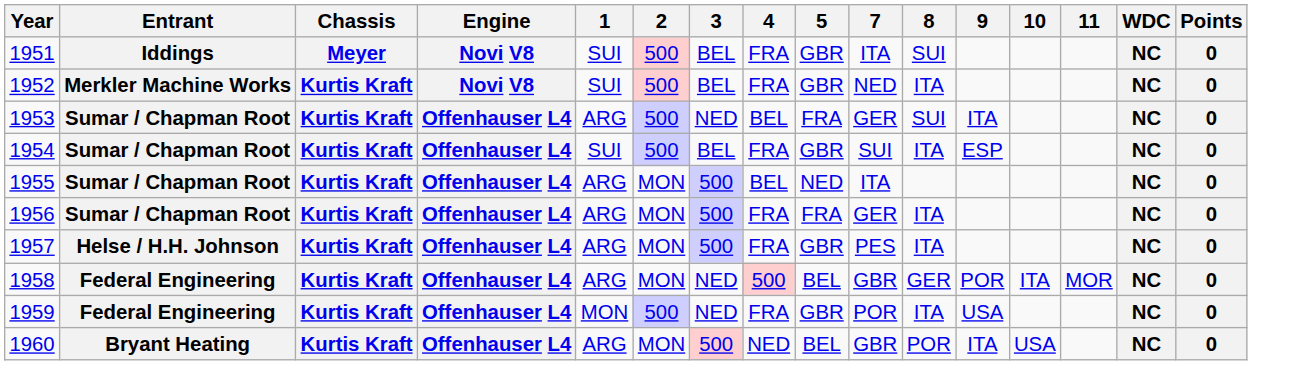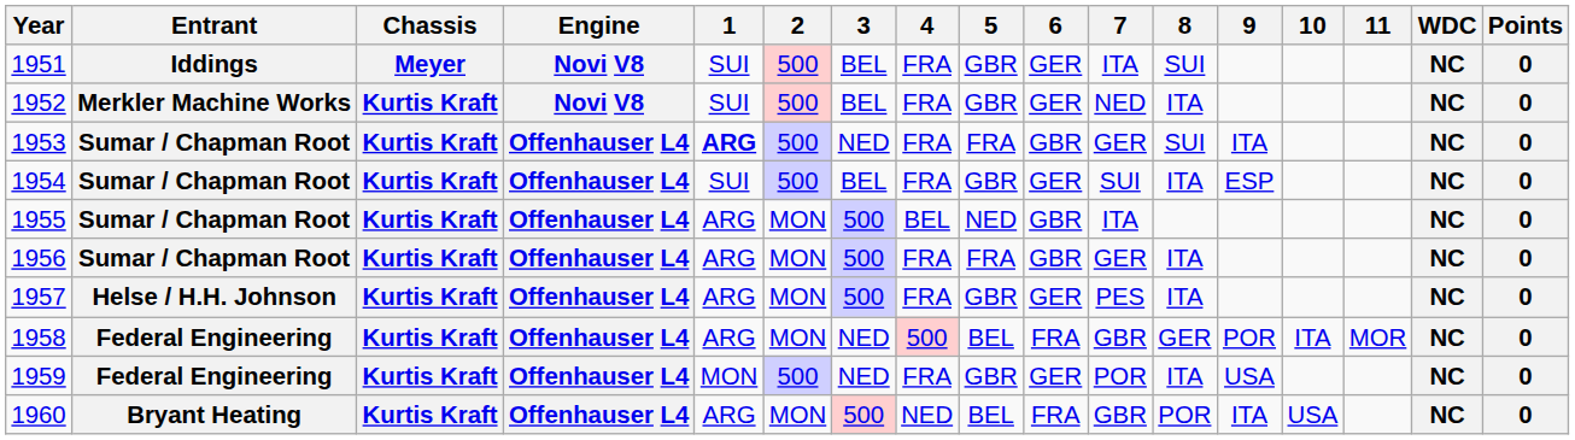 <table class="wikitable" style="text-align:center; font-size:95%">
 <tr>
 <th>Year</th>
 <th>Entrant</th>
 <th>Chassis</th>
 <th>Engine</th>
 <th>1</th>
 <th>2</th>
 <th>3</th>
 <th>4</th>
 <th>5</th>
+<th>6</th>
 <th>7</th>
 <th>8</th>
 <th>9</th>
 <th>10</th>
 <th>11</th>
 <th>WDC</th>
 <th>Points</th>
 </tr>
 <tr>
 <td><a href='#'>1951</a></td>
 <th>Iddings</th>
 <th><a href='#'>Meyer</a></th>
 <th><a href='#'>Novi</a> <a href='#'>V8</a></th>
 <td><a href='#'>SUI</a></td>
 <td style="background:#FFCFCF;"><a href='#'>500</a><br></td>
 <td><a href='#'>BEL</a></td>
 <td><a href='#'>FRA</a></td>
 <td><a href='#'>GBR</a></td>
+<td><a href='#'>GER</a></td>
 <td><a href='#'>ITA</a></td>
 <td><a href='#'>SUI</a></td>
 <td></td>
 <td></td>
 <td></td>
 <th>NC</th>
 <th>0</th>
 </tr>
 <tr>
 <td><a href='#'>1952</a></td>
 <th>Merkler Machine Works</th>
 <th><a href='#'>Kurtis Kraft</a></th>
 <th><a href='#'>Novi</a> <a href='#'>V8</a></th>
 <td><a href='#'>SUI</a></td>
 <td style="background:#FFCFCF;"><a href='#'>500</a><br></td>
 <td><a href='#'>BEL</a></td>
 <td><a href='#'>FRA</a></td>
 <td><a href='#'>GBR</a></td>
+<td><a href='#'>GER</a></td>
 <td><a href='#'>NED</a></td>
 <td><a href='#'>ITA</a></td>
 <td></td>
 <td></td>
 <td></td>
 <th>NC</th>
 <th>0</th>
 </tr>
 <tr>
 <td><a href='#'>1953</a></td>
 <th>Sumar / Chapman Root</th>
 <th><a href='#'>Kurtis Kraft</a></th>
 <th><a href='#'>Offenhauser</a> <a href='#'>L4</a></th>
-<td><a href='#'>ARG</a></td>
+<td><strong><a href='#'>ARG</a></strong></td>
 <td style="background:#CFCFFF;"><a href='#'>500</a><br></td>
 <td><a href='#'>NED</a></td>
-<td><a href='#'>BEL</a></td>
 <td><a href='#'>FRA</a></td>
+<td><a href='#'>FRA</a></td>
+<td><a href='#'>GBR</a></td>
 <td><a href='#'>GER</a></td>
 <td><a href='#'>SUI</a></td>
 <td><a href='#'>ITA</a></td>
 <td></td>
 <td></td>
 <th>NC</th>
 <th>0</th>
 </tr>
 <tr>
 <td><a href='#'>1954</a></td>
 <th>Sumar / Chapman Root</th>
 <th><a href='#'>Kurtis Kraft</a></th>
 <th><a href='#'>Offenhauser</a> <a href='#'>L4</a></th>
 <td><a href='#'>SUI</a></td>
 <td style="background:#CFCFFF;"><a href='#'>500</a><br></td>
 <td><a href='#'>BEL</a></td>
 <td><a href='#'>FRA</a></td>
 <td><a href='#'>GBR</a></td>
+<td><a href='#'>GER</a></td>
 <td><a href='#'>SUI</a></td>
 <td><a href='#'>ITA</a></td>
 <td><a href='#'>ESP</a></td>
 <td></td>
 <td></td>
 <th>NC</th>
 <th>0</th>
 </tr>
 <tr>
 <td><a href='#'>1955</a></td>
 <th>Sumar / Chapman Root</th>
 <th><a href='#'>Kurtis Kraft</a></th>
 <th><a href='#'>Offenhauser</a> <a href='#'>L4</a></th>
 <td><a href='#'>ARG</a></td>
 <td><a href='#'>MON</a></td>
 <td style="background:#CFCFFF;"><a href='#'>500</a><br></td>
 <td><a href='#'>BEL</a></td>
 <td><a href='#'>NED</a></td>
+<td><a href='#'>GBR</a></td>
 <td><a href='#'>ITA</a></td>
 <td></td>
 <td></td>
 <td></td>
 <td></td>
 <th>NC</th>
 <th>0</th>
 </tr>
 <tr>
 <td><a href='#'>1956</a></td>
 <th>Sumar / Chapman Root</th>
 <th><a href='#'>Kurtis Kraft</a></th>
 <th><a href='#'>Offenhauser</a> <a href='#'>L4</a></th>
 <td><a href='#'>ARG</a></td>
 <td><a href='#'>MON</a></td>
 <td style="background:#CFCFFF;"><a href='#'>500</a><br></td>
 <td><a href='#'>FRA</a></td>
 <td><a href='#'>FRA</a></td>
+<td><a href='#'>GBR</a></td>
 <td><a href='#'>GER</a></td>
 <td><a href='#'>ITA</a></td>
 <td></td>
 <td></td>
 <td></td>
 <th>NC</th>
 <th>0</th>
 </tr>
 <tr>
 <td><a href='#'>1957</a></td>
 <th>Helse / H.H. Johnson</th>
 <th><a href='#'>Kurtis Kraft</a></th>
 <th><a href='#'>Offenhauser</a> <a href='#'>L4</a></th>
 <td><a href='#'>ARG</a></td>
 <td><a href='#'>MON</a></td>
 <td style="background:#CFCFFF;"><a href='#'>500</a><br></td>
 <td><a href='#'>FRA</a></td>
 <td><a href='#'>GBR</a></td>
+<td><a href='#'>GER</a></td>
 <td><a href='#'>PES</a></td>
 <td><a href='#'>ITA</a></td>
 <td></td>
 <td></td>
 <td></td>
 <th>NC</th>
 <th>0</th>
 </tr>
 <tr>
 <td><a href='#'>1958</a></td>
 <th>Federal Engineering</th>
 <th><a href='#'>Kurtis Kraft</a></th>
 <th><a href='#'>Offenhauser</a> <a href='#'>L4</a></th>
 <td><a href='#'>ARG</a></td>
 <td><a href='#'>MON</a></td>
 <td><a href='#'>NED</a></td>
 <td style="background:#FFCFCF;"><a href='#'>500</a><br></td>
 <td><a href='#'>BEL</a></td>
+<td><a href='#'>FRA</a></td>
 <td><a href='#'>GBR</a></td>
 <td><a href='#'>GER</a></td>
 <td><a href='#'>POR</a></td>
 <td><a href='#'>ITA</a></td>
 <td><a href='#'>MOR</a></td>
 <th>NC</th>
 <th>0</th>
 </tr>
 <tr>
 <td><a href='#'>1959</a></td>
 <th>Federal Engineering</th>
 <th><a href='#'>Kurtis Kraft</a></th>
 <th><a href='#'>Offenhauser</a> <a href='#'>L4</a></th>
 <td><a href='#'>MON</a></td>
 <td style="background:#CFCFFF;"><a href='#'>500</a><br></td>
 <td><a href='#'>NED</a></td>
 <td><a href='#'>FRA</a></td>
 <td><a href='#'>GBR</a></td>
+<td><a href='#'>GER</a></td>
 <td><a href='#'>POR</a></td>
 <td><a href='#'>ITA</a></td>
 <td><a href='#'>USA</a></td>
 <td></td>
 <td></td>
 <th>NC</th>
 <th>0</th>
 </tr>
 <tr>
 <td><a href='#'>1960</a></td>
 <th>Bryant Heating</th>
 <th><a href='#'>Kurtis Kraft</a></th>
 <th><a href='#'>Offenhauser</a> <a href='#'>L4</a></th>
 <td><a href='#'>ARG</a></td>
 <td><a href='#'>MON</a></td>
 <td style="background:#FFCFCF;"><a href='#'>500</a><br></td>
 <td><a href='#'>NED</a></td>
 <td><a href='#'>BEL</a></td>
+<td><a href='#'>FRA</a></td>
 <td><a href='#'>GBR</a></td>
 <td><a href='#'>POR</a></td>
 <td><a href='#'>ITA</a></td>
 <td><a href='#'>USA</a></td>
 <td></td>
 <th>NC</th>
 <th>0</th>
 </tr>
 </table>
